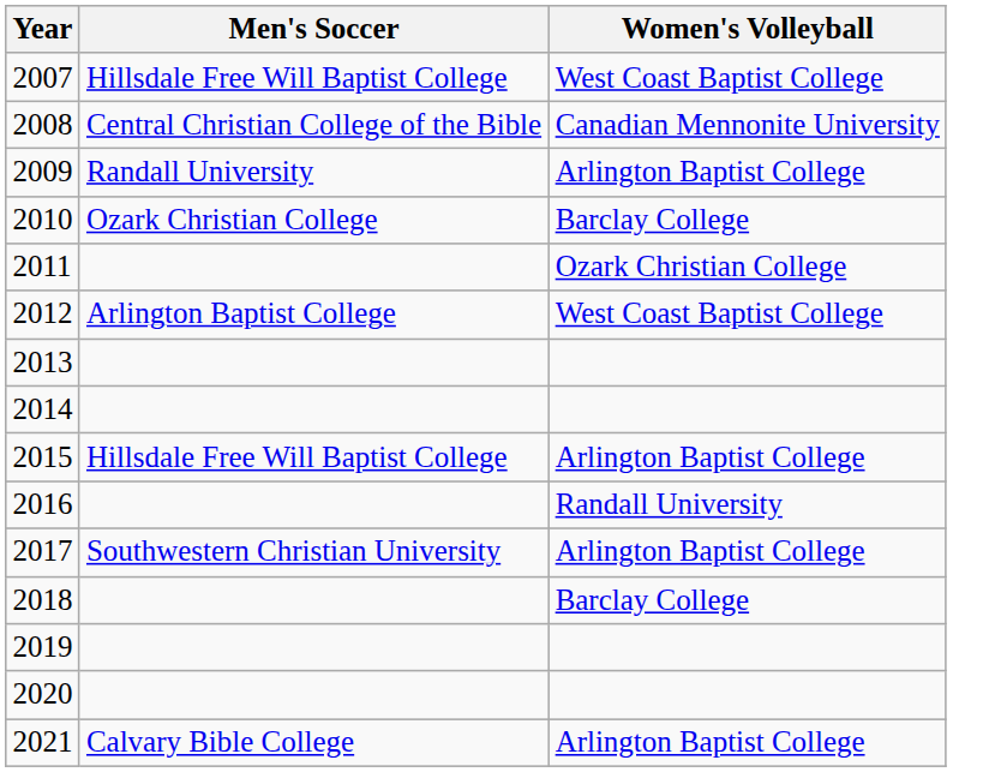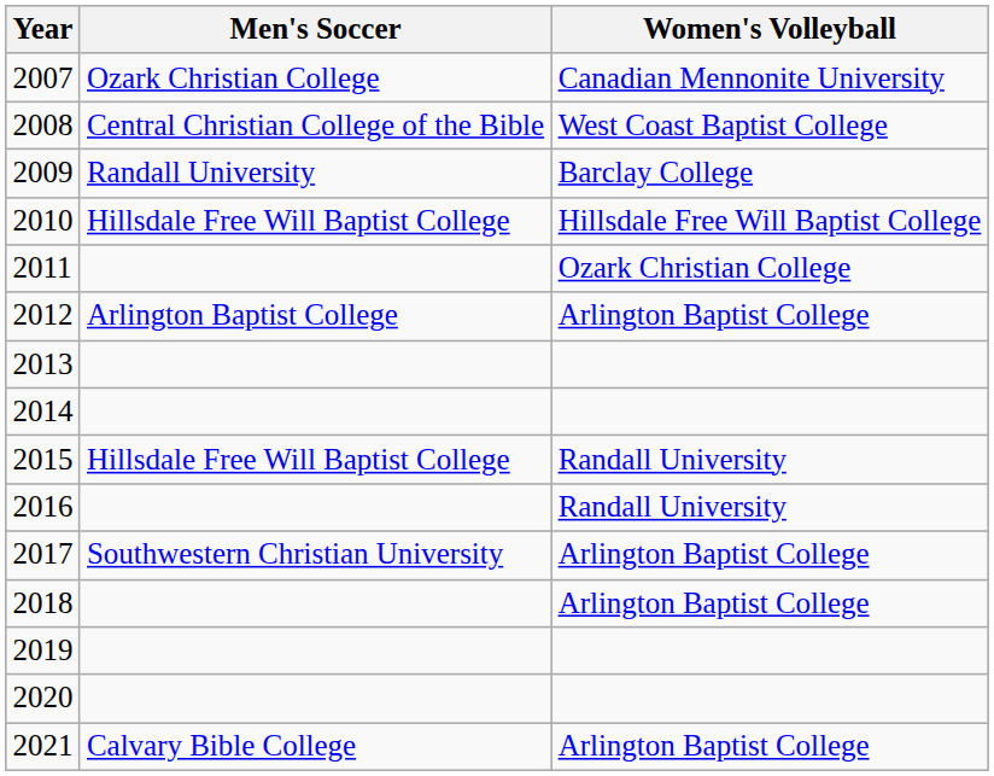 <table class="wikitable">
 <tr>
 <th>Year</th>
 <th>Men's Soccer</th>
 <th>Women's Volleyball</th>
 </tr>
 <tr>
 <td>2007</td>
-<td><a href='#'>Hillsdale Free Will Baptist College</a></td>
-<td><a href='#'>West Coast Baptist College</a></td>
+<td><a href='#'>Ozark Christian College</a></td>
+<td><a href='#'>Canadian Mennonite University</a></td>
 </tr>
 <tr>
 <td>2008</td>
 <td><a href='#'>Central Christian College of the Bible</a></td>
-<td><a href='#'>Canadian Mennonite University</a></td>
+<td><a href='#'>West Coast Baptist College</a></td>
 </tr>
 <tr>
 <td>2009</td>
 <td><a href='#'>Randall University</a></td>
-<td><a href='#'>Arlington Baptist College</a></td>
+<td><a href='#'>Barclay College</a></td>
 </tr>
 <tr>
 <td>2010</td>
-<td><a href='#'>Ozark Christian College</a></td>
-<td><a href='#'>Barclay College</a></td>
+<td><a href='#'>Hillsdale Free Will Baptist College</a></td>
+<td><a href='#'>Hillsdale Free Will Baptist College</a></td>
 </tr>
 <tr>
 <td>2011</td>
 <td></td>
 <td><a href='#'>Ozark Christian College</a></td>
 </tr>
 <tr>
 <td>2012</td>
 <td><a href='#'>Arlington Baptist College</a></td>
-<td><a href='#'>West Coast Baptist College</a></td>
+<td><a href='#'>Arlington Baptist College</a></td>
 </tr>
 <tr>
 <td>2013</td>
 <td></td>
 <td></td>
 </tr>
 <tr>
 <td>2014</td>
 <td></td>
 <td></td>
 </tr>
 <tr>
 <td>2015</td>
 <td><a href='#'>Hillsdale Free Will Baptist College</a></td>
-<td><a href='#'>Arlington Baptist College</a></td>
+<td><a href='#'>Randall University</a></td>
 </tr>
 <tr>
 <td>2016</td>
 <td></td>
 <td><a href='#'>Randall University</a></td>
 </tr>
 <tr>
 <td>2017</td>
 <td><a href='#'>Southwestern Christian University</a></td>
 <td><a href='#'>Arlington Baptist College</a></td>
 </tr>
 <tr>
 <td>2018</td>
 <td></td>
-<td><a href='#'>Barclay College</a></td>
+<td><a href='#'>Arlington Baptist College</a></td>
 </tr>
 <tr>
 <td>2019</td>
 <td></td>
 <td></td>
 </tr>
 <tr>
 <td>2020</td>
 <td></td>
 <td></td>
 </tr>
 <tr>
 <td>2021</td>
 <td><a href='#'>Calvary Bible College</a></td>
 <td><a href='#'>Arlington Baptist College</a></td>
 </tr>
 </table>
